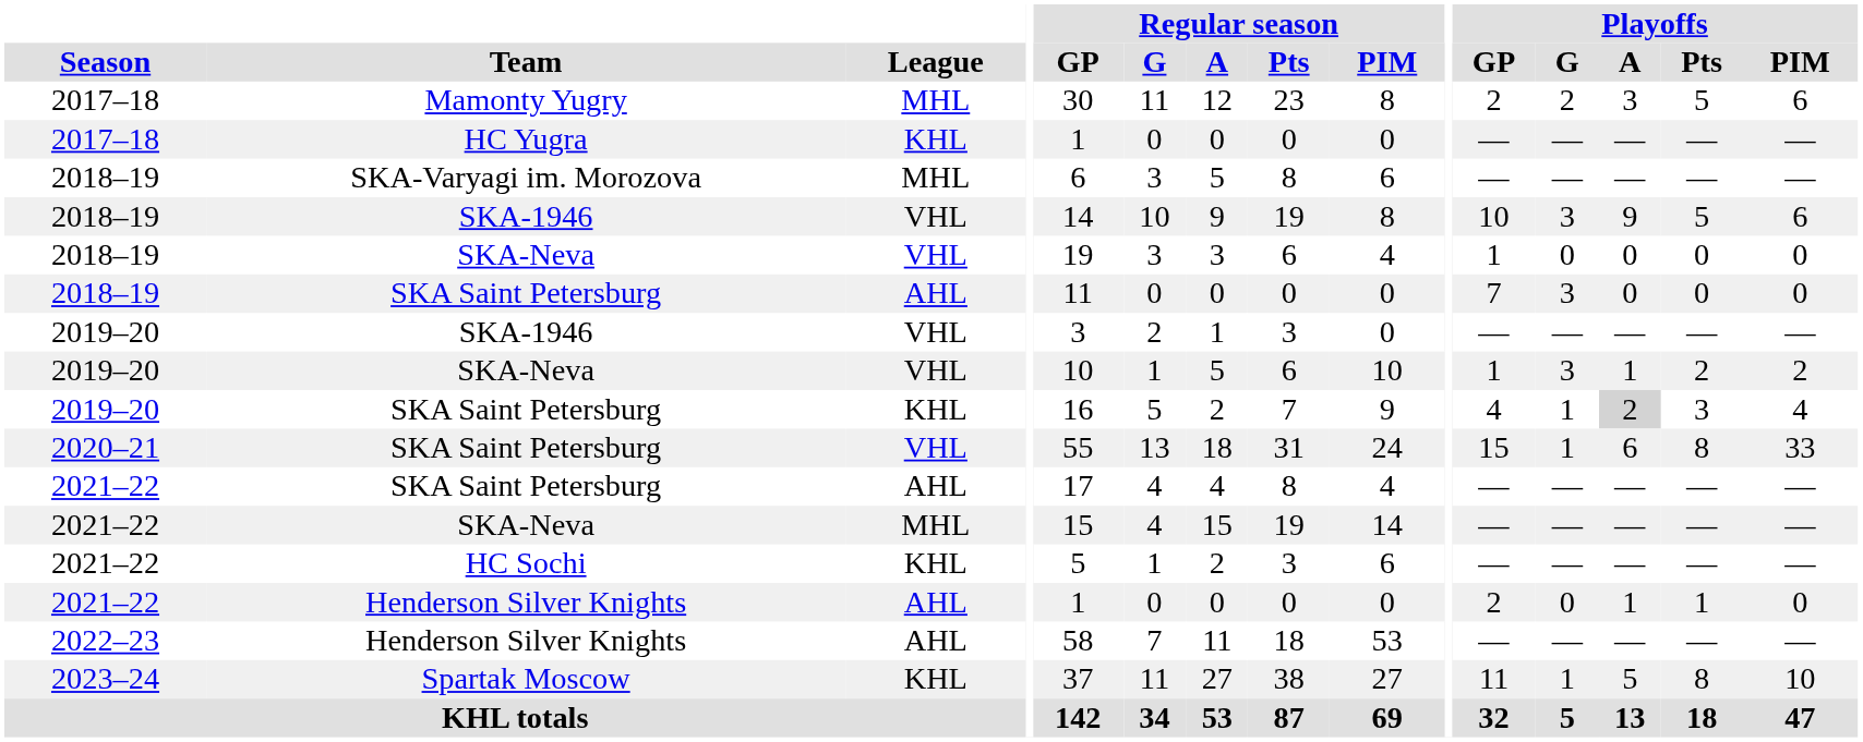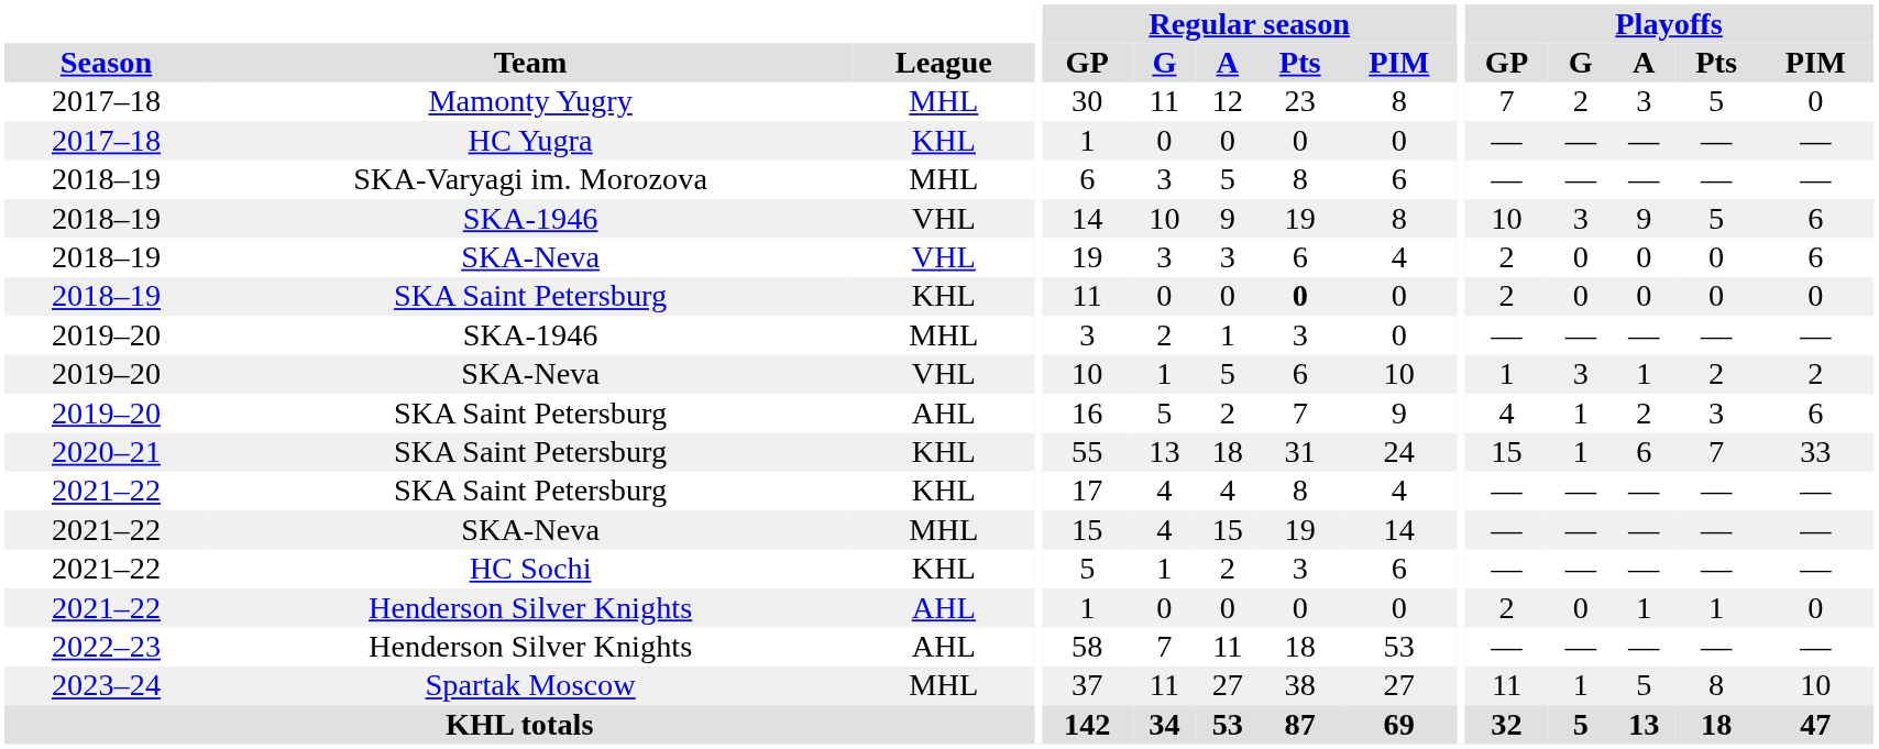 <table border="0" cellpadding="1" cellspacing="0" style="text-align:center; width:60em">
 <tr bgcolor="#e0e0e0">
 <th colspan="3" bgcolor="#ffffff"></th>
 <th rowspan="99" bgcolor="#ffffff"></th>
 <th colspan="5"><a href='#'>Regular season</a></th>
 <th rowspan="99" bgcolor="#ffffff"></th>
 <th colspan="5"><a href='#'>Playoffs</a></th>
 </tr>
 <tr bgcolor="#e0e0e0">
 <th><a href='#'>Season</a></th>
 <th>Team</th>
 <th>League</th>
 <th>GP</th>
 <th><a href='#'>G</a></th>
 <th><a href='#'>A</a></th>
 <th><a href='#'>Pts</a></th>
 <th><a href='#'>PIM</a></th>
 <th>GP</th>
 <th>G</th>
 <th>A</th>
 <th>Pts</th>
 <th>PIM</th>
 </tr>
 <tr>
 <td>2017–18</td>
 <td><a href='#'>Mamonty Yugry</a></td>
 <td><a href='#'>MHL</a></td>
 <td>30</td>
 <td>11</td>
 <td>12</td>
 <td>23</td>
 <td>8</td>
-<td>2</td>
+<td>7</td>
 <td>2</td>
 <td>3</td>
 <td>5</td>
-<td>6</td>
+<td>0</td>
 </tr>
 <tr bgcolor="#f0f0f0">
 <td><a href='#'>2017–18</a></td>
 <td><a href='#'>HC Yugra</a></td>
 <td><a href='#'>KHL</a></td>
 <td>1</td>
 <td>0</td>
 <td>0</td>
 <td>0</td>
 <td>0</td>
 <td>—</td>
 <td>—</td>
 <td>—</td>
 <td>—</td>
 <td>—</td>
 </tr>
 <tr>
 <td>2018–19</td>
 <td>SKA-Varyagi im. Morozova</td>
 <td>MHL</td>
 <td>6</td>
 <td>3</td>
 <td>5</td>
 <td>8</td>
 <td>6</td>
 <td>—</td>
 <td>—</td>
 <td>—</td>
 <td>—</td>
 <td>—</td>
 </tr>
 <tr bgcolor="#f0f0f0">
 <td>2018–19</td>
 <td><a href='#'>SKA-1946</a></td>
 <td>VHL</td>
 <td>14</td>
 <td>10</td>
 <td>9</td>
 <td>19</td>
 <td>8</td>
 <td>10</td>
 <td>3</td>
 <td>9</td>
 <td>5</td>
 <td>6</td>
 </tr>
 <tr>
 <td>2018–19</td>
 <td><a href='#'>SKA-Neva</a></td>
 <td><a href='#'>VHL</a></td>
 <td>19</td>
 <td>3</td>
 <td>3</td>
 <td>6</td>
 <td>4</td>
-<td>1</td>
+<td>2</td>
 <td>0</td>
 <td>0</td>
 <td>0</td>
-<td>0</td>
+<td>6</td>
 </tr>
 <tr bgcolor="#f0f0f0">
 <td><a href='#'>2018–19</a></td>
 <td><a href='#'>SKA Saint Petersburg</a></td>
-<td><a href='#'>AHL</a></td>
+<td>KHL</td>
 <td>11</td>
 <td>0</td>
 <td>0</td>
+<td><strong>0</strong></td>
 <td>0</td>
+<td>2</td>
 <td>0</td>
-<td>7</td>
-<td>3</td>
 <td>0</td>
 <td>0</td>
 <td>0</td>
 </tr>
 <tr>
 <td>2019–20</td>
 <td>SKA-1946</td>
-<td>VHL</td>
+<td>MHL</td>
 <td>3</td>
 <td>2</td>
 <td>1</td>
 <td>3</td>
 <td>0</td>
 <td>—</td>
 <td>—</td>
 <td>—</td>
 <td>—</td>
 <td>—</td>
 </tr>
 <tr bgcolor="#f0f0f0">
 <td>2019–20</td>
 <td>SKA-Neva</td>
 <td>VHL</td>
 <td>10</td>
 <td>1</td>
 <td>5</td>
 <td>6</td>
 <td>10</td>
 <td>1</td>
 <td>3</td>
 <td>1</td>
 <td>2</td>
 <td>2</td>
 </tr>
 <tr>
 <td><a href='#'>2019–20</a></td>
 <td>SKA Saint Petersburg</td>
-<td>KHL</td>
+<td>AHL</td>
 <td>16</td>
 <td>5</td>
 <td>2</td>
 <td>7</td>
 <td>9</td>
 <td>4</td>
 <td>1</td>
-<td style="background: lightgrey;">2</td>
+<td>2</td>
 <td>3</td>
-<td>4</td>
+<td>6</td>
 </tr>
 <tr bgcolor="#f0f0f0">
 <td><a href='#'>2020–21</a></td>
 <td>SKA Saint Petersburg</td>
-<td><a href='#'>VHL</a></td>
+<td>KHL</td>
 <td>55</td>
 <td>13</td>
 <td>18</td>
 <td>31</td>
 <td>24</td>
 <td>15</td>
 <td>1</td>
 <td>6</td>
-<td>8</td>
+<td>7</td>
 <td>33</td>
 </tr>
 <tr>
 <td><a href='#'>2021–22</a></td>
 <td>SKA Saint Petersburg</td>
-<td>AHL</td>
+<td>KHL</td>
 <td>17</td>
 <td>4</td>
 <td>4</td>
 <td>8</td>
 <td>4</td>
 <td>—</td>
 <td>—</td>
 <td>—</td>
 <td>—</td>
 <td>—</td>
 </tr>
 <tr bgcolor="#f0f0f0">
 <td>2021–22</td>
 <td>SKA-Neva</td>
 <td>MHL</td>
 <td>15</td>
 <td>4</td>
 <td>15</td>
 <td>19</td>
 <td>14</td>
 <td>—</td>
 <td>—</td>
 <td>—</td>
 <td>—</td>
 <td>—</td>
 </tr>
 <tr>
 <td>2021–22</td>
 <td><a href='#'>HC Sochi</a></td>
 <td>KHL</td>
 <td>5</td>
 <td>1</td>
 <td>2</td>
 <td>3</td>
 <td>6</td>
 <td>—</td>
 <td>—</td>
 <td>—</td>
 <td>—</td>
 <td>—</td>
 </tr>
 <tr bgcolor="#f0f0f0">
 <td><a href='#'>2021–22</a></td>
 <td><a href='#'>Henderson Silver Knights</a></td>
 <td><a href='#'>AHL</a></td>
 <td>1</td>
 <td>0</td>
 <td>0</td>
 <td>0</td>
 <td>0</td>
 <td>2</td>
 <td>0</td>
 <td>1</td>
 <td>1</td>
 <td>0</td>
 </tr>
 <tr>
 <td><a href='#'>2022–23</a></td>
 <td>Henderson Silver Knights</td>
 <td>AHL</td>
 <td>58</td>
 <td>7</td>
 <td>11</td>
 <td>18</td>
 <td>53</td>
 <td>—</td>
 <td>—</td>
 <td>—</td>
 <td>—</td>
 <td>—</td>
 </tr>
 <tr bgcolor="#f0f0f0">
 <td><a href='#'>2023–24</a></td>
 <td><a href='#'>Spartak Moscow</a></td>
-<td>KHL</td>
+<td>MHL</td>
 <td>37</td>
 <td>11</td>
 <td>27</td>
 <td>38</td>
 <td>27</td>
 <td>11</td>
 <td>1</td>
 <td>5</td>
 <td>8</td>
 <td>10</td>
 </tr>
 <tr bgcolor="#e0e0e0">
 <th colspan="3">KHL totals</th>
 <th>142</th>
 <th>34</th>
 <th>53</th>
 <th>87</th>
 <th>69</th>
 <th>32</th>
 <th>5</th>
 <th>13</th>
 <th>18</th>
 <th>47</th>
 </tr>
 </table>
